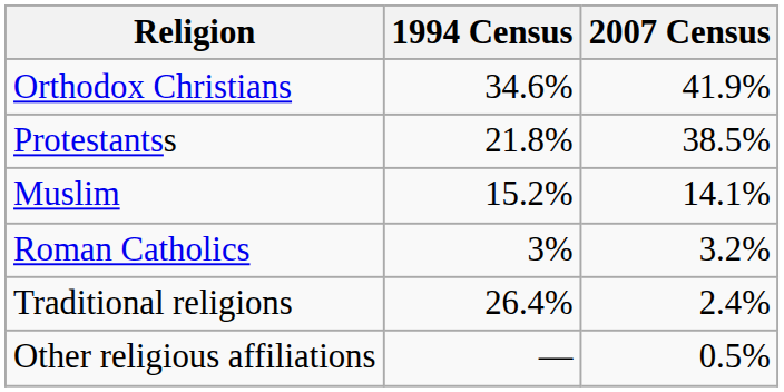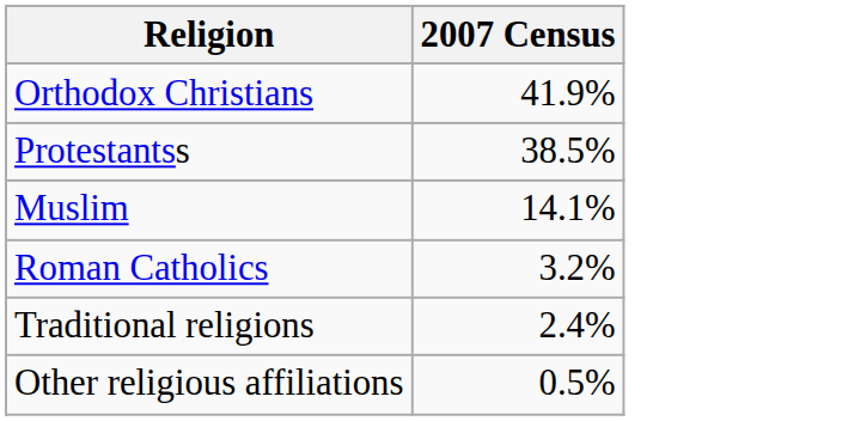 <table class="wikitable sortable" style="text-align: right;">
 <tr>
 <th>Religion</th>
-<th>1994 Census</th>
 <th>2007 Census</th>
 </tr>
 <tr>
 <td align="left"><a href='#'>Orthodox Christians</a></td>
-<td>34.6%</td>
 <td>41.9%</td>
 </tr>
 <tr>
 <td align="left"><a href='#'>Protestants</a>s</td>
-<td>21.8%</td>
 <td>38.5%</td>
 </tr>
 <tr>
 <td align="left"><a href='#'>Muslim</a></td>
-<td>15.2%</td>
 <td>14.1%</td>
 </tr>
 <tr>
 <td align="left"><a href='#'>Roman Catholics</a></td>
-<td>3%</td>
 <td>3.2%</td>
 </tr>
 <tr>
 <td align="left">Traditional religions</td>
-<td>26.4%</td>
 <td>2.4%</td>
 </tr>
 <tr>
 <td align="left">Other religious affiliations</td>
-<td>—</td>
 <td>0.5%</td>
 </tr>
 </table>
